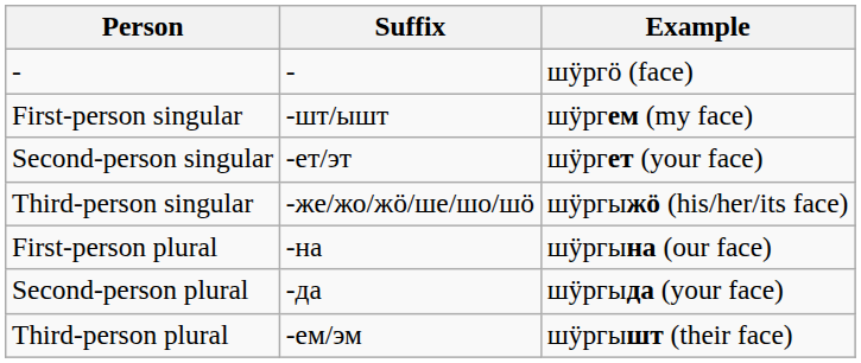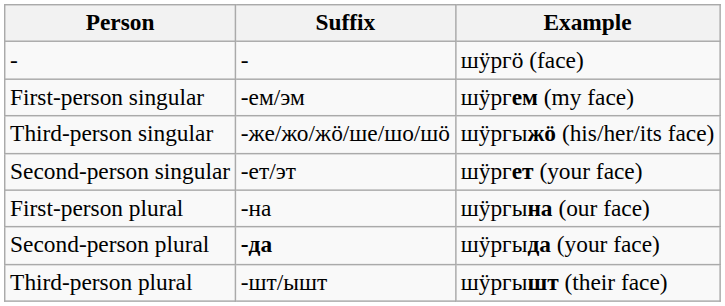 <table class="wikitable">
 <tr>
 <th>Person</th>
 <th>Suffix</th>
 <th>Example</th>
 </tr>
 <tr>
 <td>-</td>
 <td>-</td>
 <td>шӱргӧ (face)</td>
 </tr>
 <tr>
 <td>First-person singular</td>
-<td>-шт/ышт</td>
+<td>-ем/эм</td>
 <td>шӱрг<strong>ем</strong> (my face)</td>
+</tr>
+<tr>
+<td>Third-person singular</td>
+<td>-же/жо/жӧ/ше/шо/шӧ</td>
+<td>шӱргы<strong>жӧ</strong> (his/her/its face)</td>
 </tr>
 <tr>
 <td>Second-person singular</td>
 <td>-ет/эт</td>
 <td>шӱрг<strong>ет</strong> (your face)</td>
-</tr>
-<tr>
-<td>Third-person singular</td>
-<td>-же/жо/жӧ/ше/шо/шӧ</td>
-<td>шӱргы<strong>жӧ</strong> (his/her/its face)</td>
 </tr>
 <tr>
 <td>First-person plural</td>
 <td>-на</td>
 <td>шӱргы<strong>на</strong> (our face)</td>
 </tr>
 <tr>
 <td>Second-person plural</td>
-<td>-да</td>
+<td><strong>-да</strong></td>
 <td>шӱргы<strong>да</strong> (your face)</td>
 </tr>
 <tr>
 <td>Third-person plural</td>
-<td>-ем/эм</td>
+<td>-шт/ышт</td>
 <td>шӱргы<strong>шт</strong> (their face)</td>
 </tr>
 </table>
